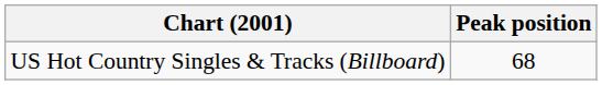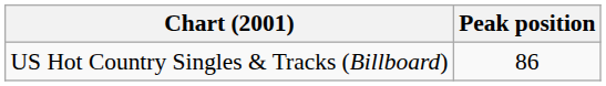 <table class="wikitable">
 <tr>
 <th>Chart (2001)</th>
 <th>Peak position</th>
 </tr>
 <tr>
 <td>US Hot Country Singles & Tracks (<em>Billboard</em>)</td>
-<td align="center">68</td>
+<td align="center">86</td>
 </tr>
 </table>
